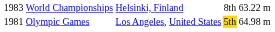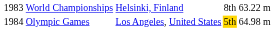 <table>
 <tr>
 <td>1983</td>
 <td><a href='#'>World Championships</a></td>
 <td><a href='#'>Helsinki, Finland</a></td>
 <td>8th</td>
 <td>63.22 m</td>
 </tr>
 <tr>
-<td>1981</td>
+<td>1984</td>
 <td><a href='#'>Olympic Games</a></td>
 <td><a href='#'>Los Angeles</a>, <a href='#'>United States</a></td>
 <td style="background: gold;">5th</td>
 <td>64.98 m</td>
 </tr>
 </table>
